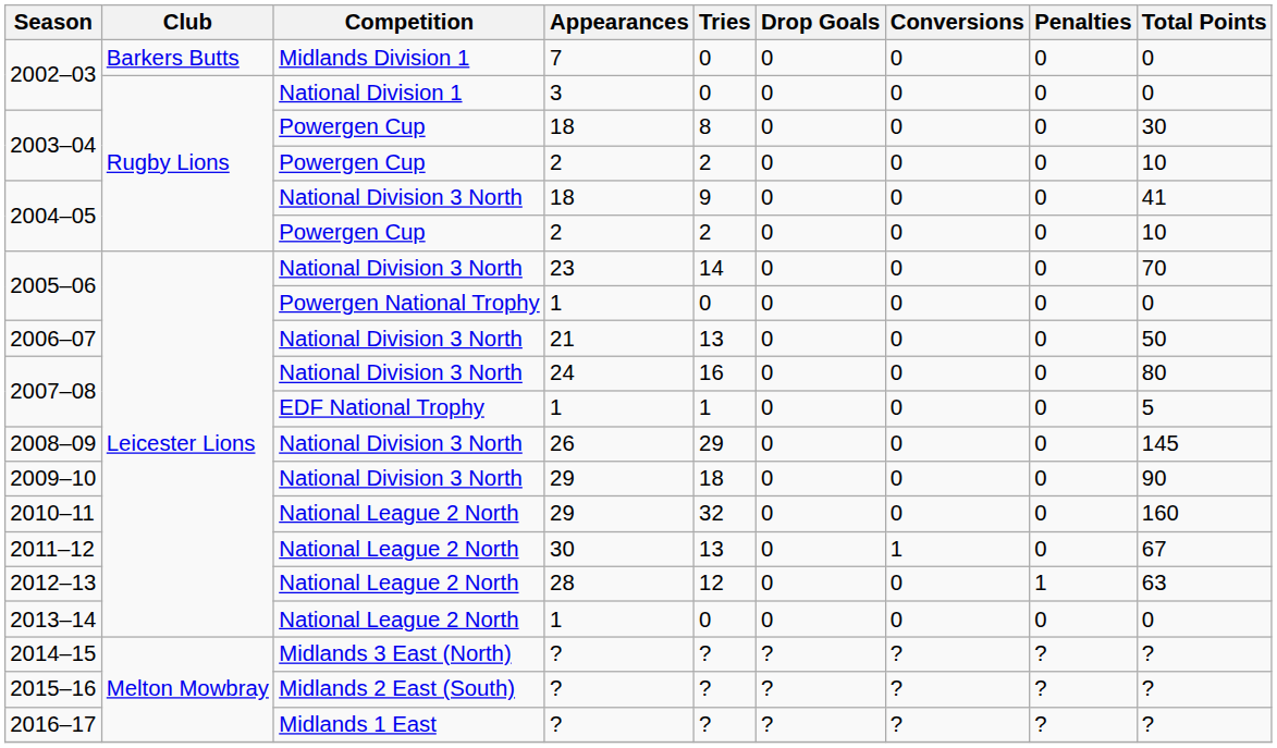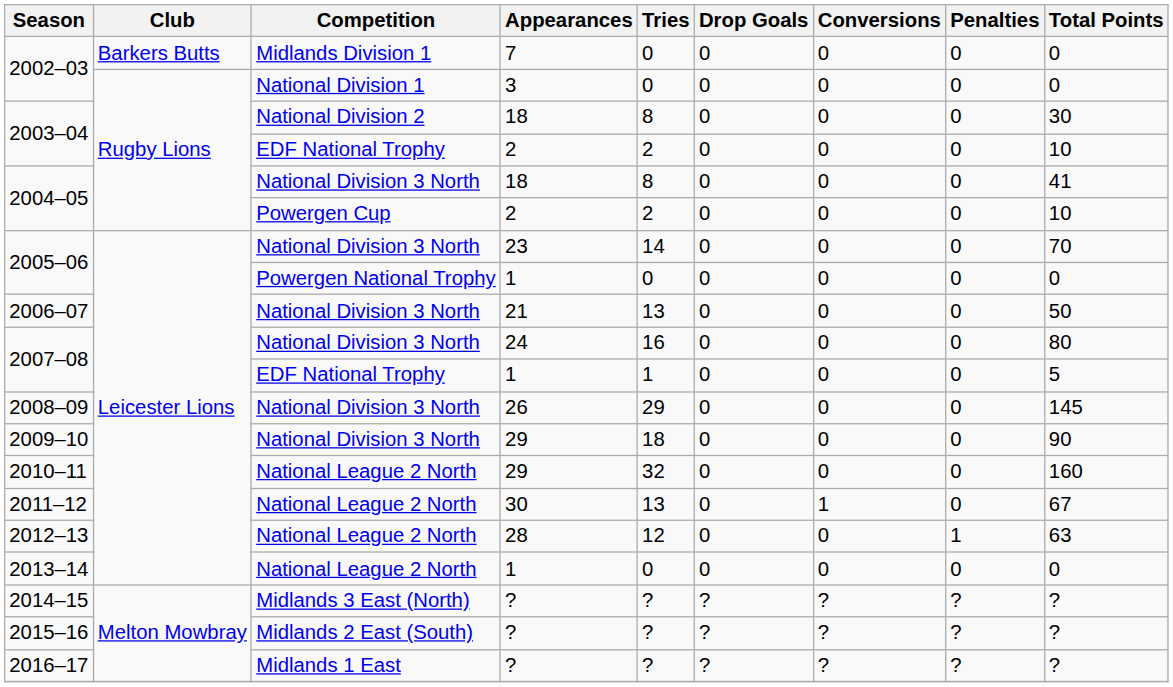 <table class="wikitable sortable">
 <tr>
 <th>Season</th>
 <th>Club</th>
 <th>Competition</th>
 <th>Appearances</th>
 <th>Tries</th>
 <th>Drop Goals</th>
 <th>Conversions</th>
 <th>Penalties</th>
 <th>Total Points</th>
 </tr>
 <tr>
 <td rowspan=2>2002–03</td>
 <td><a href='#'>Barkers Butts</a></td>
 <td><a href='#'>Midlands Division 1</a></td>
 <td>7</td>
 <td>0</td>
 <td>0</td>
 <td>0</td>
 <td>0</td>
 <td>0</td>
 </tr>
 <tr>
 <td rowspan=5><a href='#'>Rugby Lions</a></td>
 <td><a href='#'>National Division 1</a></td>
 <td>3</td>
 <td>0</td>
 <td>0</td>
 <td>0</td>
 <td>0</td>
 <td>0</td>
 </tr>
 <tr>
 <td rowspan=2>2003–04</td>
-<td><a href='#'>Powergen Cup</a></td>
+<td><a href='#'>National Division 2</a></td>
 <td>18</td>
 <td>8</td>
 <td>0</td>
 <td>0</td>
 <td>0</td>
 <td>30</td>
 </tr>
 <tr>
-<td><a href='#'>Powergen Cup</a></td>
+<td><a href='#'>EDF National Trophy</a></td>
 <td>2</td>
 <td>2</td>
 <td>0</td>
 <td>0</td>
 <td>0</td>
 <td>10</td>
 </tr>
 <tr>
 <td rowspan=2>2004–05</td>
 <td><a href='#'>National Division 3 North</a></td>
 <td>18</td>
-<td>9</td>
+<td>8</td>
 <td>0</td>
 <td>0</td>
 <td>0</td>
 <td>41</td>
 </tr>
 <tr>
 <td><a href='#'>Powergen Cup</a></td>
 <td>2</td>
 <td>2</td>
 <td>0</td>
 <td>0</td>
 <td>0</td>
 <td>10</td>
 </tr>
 <tr>
 <td rowspan=2>2005–06</td>
 <td rowspan=11><a href='#'>Leicester Lions</a></td>
 <td><a href='#'>National Division 3 North</a></td>
 <td>23</td>
 <td>14</td>
 <td>0</td>
 <td>0</td>
 <td>0</td>
 <td>70</td>
 </tr>
 <tr>
 <td><a href='#'>Powergen National Trophy</a></td>
 <td>1</td>
 <td>0</td>
 <td>0</td>
 <td>0</td>
 <td>0</td>
 <td>0</td>
 </tr>
 <tr>
 <td>2006–07</td>
 <td><a href='#'>National Division 3 North</a></td>
 <td>21</td>
 <td>13</td>
 <td>0</td>
 <td>0</td>
 <td>0</td>
 <td>50</td>
 </tr>
 <tr>
 <td rowspan=2>2007–08</td>
 <td><a href='#'>National Division 3 North</a></td>
 <td>24</td>
 <td>16</td>
 <td>0</td>
 <td>0</td>
 <td>0</td>
 <td>80</td>
 </tr>
 <tr>
 <td><a href='#'>EDF National Trophy</a></td>
 <td>1</td>
 <td>1</td>
 <td>0</td>
 <td>0</td>
 <td>0</td>
 <td>5</td>
 </tr>
 <tr>
 <td>2008–09</td>
 <td><a href='#'>National Division 3 North</a></td>
 <td>26</td>
 <td>29</td>
 <td>0</td>
 <td>0</td>
 <td>0</td>
 <td>145</td>
 </tr>
 <tr>
 <td>2009–10</td>
 <td><a href='#'>National Division 3 North</a></td>
 <td>29</td>
 <td>18</td>
 <td>0</td>
 <td>0</td>
 <td>0</td>
 <td>90</td>
 </tr>
 <tr>
 <td>2010–11</td>
 <td><a href='#'>National League 2 North</a></td>
 <td>29</td>
 <td>32</td>
 <td>0</td>
 <td>0</td>
 <td>0</td>
 <td>160</td>
 </tr>
 <tr>
 <td>2011–12</td>
 <td><a href='#'>National League 2 North</a></td>
 <td>30</td>
 <td>13</td>
 <td>0</td>
 <td>1</td>
 <td>0</td>
 <td>67</td>
 </tr>
 <tr>
 <td>2012–13</td>
 <td><a href='#'>National League 2 North</a></td>
 <td>28</td>
 <td>12</td>
 <td>0</td>
 <td>0</td>
 <td>1</td>
 <td>63</td>
 </tr>
 <tr>
 <td>2013–14</td>
 <td><a href='#'>National League 2 North</a></td>
 <td>1</td>
 <td>0</td>
 <td>0</td>
 <td>0</td>
 <td>0</td>
 <td>0</td>
 </tr>
 <tr>
 <td>2014–15</td>
 <td rowspan=3><a href='#'>Melton Mowbray</a></td>
 <td><a href='#'>Midlands 3 East (North)</a></td>
 <td>?</td>
 <td>?</td>
 <td>?</td>
 <td>?</td>
 <td>?</td>
 <td>?</td>
 </tr>
 <tr>
 <td>2015–16</td>
 <td><a href='#'>Midlands 2 East (South)</a></td>
 <td>?</td>
 <td>?</td>
 <td>?</td>
 <td>?</td>
 <td>?</td>
 <td>?</td>
 </tr>
 <tr>
 <td>2016–17</td>
 <td><a href='#'>Midlands 1 East</a></td>
 <td>?</td>
 <td>?</td>
 <td>?</td>
 <td>?</td>
 <td>?</td>
 <td>?</td>
 </tr>
 <tr>
 </tr>
 </table>
